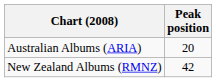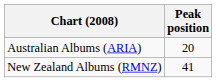 <table class="wikitable">
 <tr>
 <th align="left">Chart (2008)</th>
 <th align="left">Peak<br>position</th>
 </tr>
 <tr>
 <td align="left">Australian Albums (<a href='#'>ARIA</a>)</td>
 <td style="text-align:center;">20</td>
 </tr>
 <tr>
 <td align="left">New Zealand Albums (<a href='#'>RMNZ</a>)</td>
-<td style="text-align:center;">42</td>
+<td style="text-align:center;">41</td>
 </tr>
 </table>
